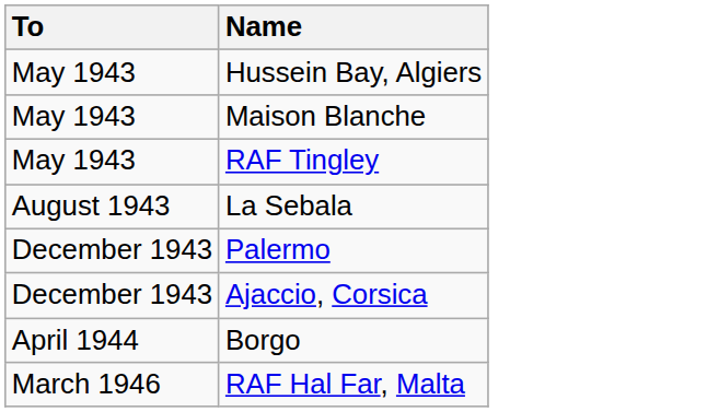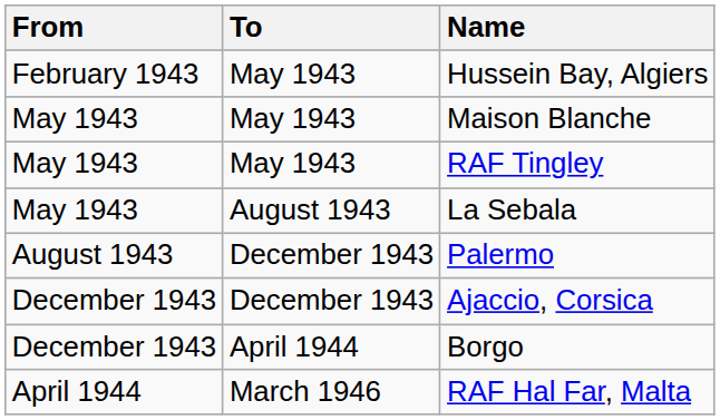 <table class="wikitable">
 <tr>
+<th style="text-align: left;">From</th>
 <th style="text-align: left;">To</th>
 <th style="text-align: left;">Name</th>
 </tr>
 <tr>
+<td>February 1943</td>
 <td>May 1943</td>
 <td>Hussein Bay, Algiers</td>
 </tr>
 <tr>
 <td>May 1943</td>
+<td>May 1943</td>
 <td>Maison Blanche</td>
 </tr>
 <tr>
 <td>May 1943</td>
+<td>May 1943</td>
 <td><a href='#'>RAF Tingley</a></td>
 </tr>
 <tr>
+<td>May 1943</td>
 <td>August 1943</td>
 <td>La Sebala</td>
 </tr>
 <tr>
+<td>August 1943</td>
 <td>December 1943</td>
 <td><a href='#'>Palermo</a></td>
 </tr>
 <tr>
 <td>December 1943</td>
+<td>December 1943</td>
 <td><a href='#'>Ajaccio</a>, <a href='#'>Corsica</a></td>
 </tr>
 <tr>
+<td>December 1943</td>
 <td>April 1944</td>
 <td>Borgo</td>
 </tr>
 <tr>
+<td>April 1944</td>
 <td>March 1946</td>
 <td><a href='#'>RAF Hal Far</a>, <a href='#'>Malta</a></td>
 </tr>
 </table>
